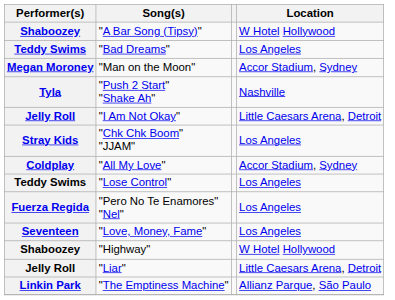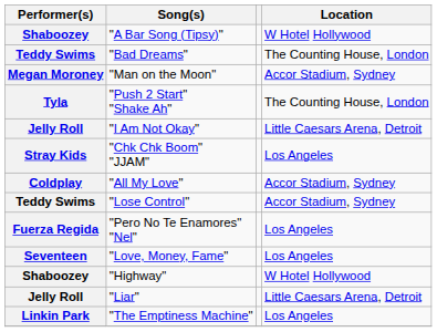 <table class="wikitable plainrowheaders">
 <tr>
 <th scope="col">Performer(s)</th>
 <th scope="col">Song(s)</th>
 <th scope="col"></th>
 <th scope="col">Location</th>
 </tr>
 <tr>
 <th scope="row"><a href='#'>Shaboozey</a></th>
 <td>"<a href='#'>A Bar Song (Tipsy)</a>"</td>
 <td align="center"></td>
 <td><a href='#'>W Hotel</a> <a href='#'>Hollywood</a></td>
 </tr>
 <tr>
 <th scope="row"><a href='#'>Teddy Swims</a></th>
 <td>"<a href='#'>Bad Dreams</a>"</td>
 <td align="center"></td>
-<td><a href='#'>Los Angeles</a></td>
+<td>The Counting House, <a href='#'>London</a></td>
 </tr>
 <tr>
 <th scope="row"><a href='#'>Megan Moroney</a></th>
 <td>"Man on the Moon"</td>
 <td align="center"></td>
 <td><a href='#'>Accor Stadium</a>, <a href='#'>Sydney</a></td>
 </tr>
 <tr>
 <th scope="row"><a href='#'>Tyla</a></th>
 <td>"<a href='#'>Push 2 Start</a>" <br> "<a href='#'>Shake Ah</a>" </td>
 <td align="center"></td>
-<td><a href='#'>Nashville</a></td>
+<td>The Counting House, <a href='#'>London</a></td>
 </tr>
 <tr>
 <th scope="row"><a href='#'>Jelly Roll</a></th>
 <td>"<a href='#'>I Am Not Okay</a>"</td>
 <td align="center"></td>
 <td><a href='#'>Little Caesars Arena</a>, <a href='#'>Detroit</a></td>
 </tr>
 <tr>
 <th scope="row"><a href='#'>Stray Kids</a></th>
 <td>"<a href='#'>Chk Chk Boom</a>" <br> "JJAM"</td>
 <td align="center"></td>
 <td><a href='#'>Los Angeles</a></td>
 </tr>
 <tr>
 <th scope="row"><a href='#'>Coldplay</a></th>
 <td>"<a href='#'>All My Love</a>"</td>
 <td align="center"></td>
 <td><a href='#'>Accor Stadium</a>, <a href='#'>Sydney</a></td>
 </tr>
 <tr>
 <th scope="row">Teddy Swims</th>
 <td>"<a href='#'>Lose Control</a>"</td>
 <td align="center"></td>
-<td><a href='#'>Los Angeles</a></td>
+<td><a href='#'>Accor Stadium</a>, <a href='#'>Sydney</a></td>
 </tr>
 <tr>
 <th scope="row"><a href='#'>Fuerza Regida</a></th>
 <td>"Pero No Te Enamores" <br> "<a href='#'>Nel</a>"</td>
 <td align="center"></td>
 <td><a href='#'>Los Angeles</a></td>
 </tr>
 <tr>
 <th scope="row"><a href='#'>Seventeen</a></th>
 <td>"<a href='#'>Love, Money, Fame</a>"</td>
 <td align="center"></td>
 <td><a href='#'>Los Angeles</a></td>
 </tr>
 <tr>
 <th scope="row">Shaboozey</th>
 <td>"Highway"</td>
 <td align="center"></td>
 <td><a href='#'>W Hotel</a> <a href='#'>Hollywood</a></td>
 </tr>
 <tr>
 <th scope="row">Jelly Roll</th>
 <td>"<a href='#'>Liar</a>"</td>
 <td align="center"></td>
 <td><a href='#'>Little Caesars Arena</a>, <a href='#'>Detroit</a></td>
 </tr>
 <tr>
 <th scope="row"><a href='#'>Linkin Park</a></th>
 <td>"<a href='#'>The Emptiness Machine</a>"</td>
 <td align="center"></td>
-<td><a href='#'>Allianz Parque</a>, <a href='#'>São Paulo</a></td>
+<td><a href='#'>Los Angeles</a></td>
 </tr>
 <tr>
 </tr>
 </table>
